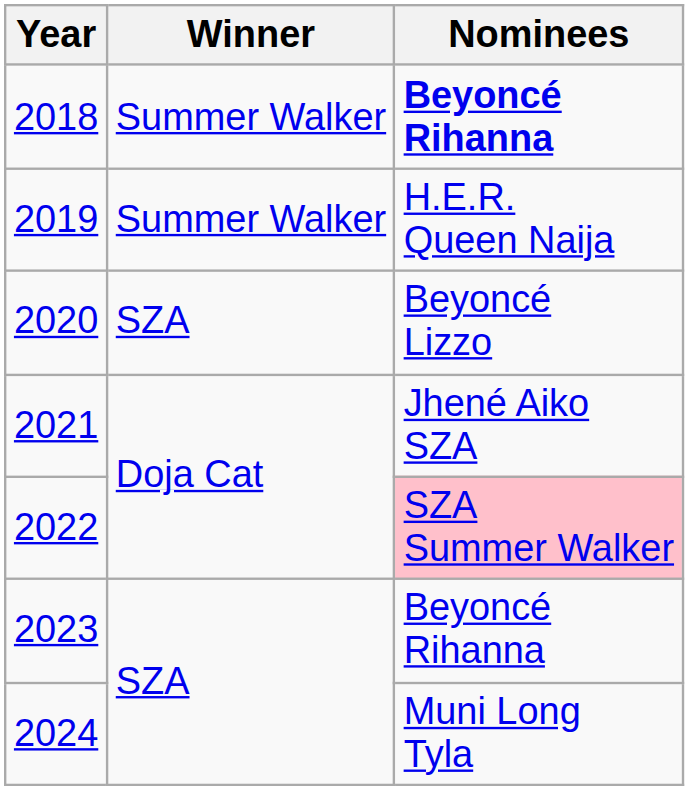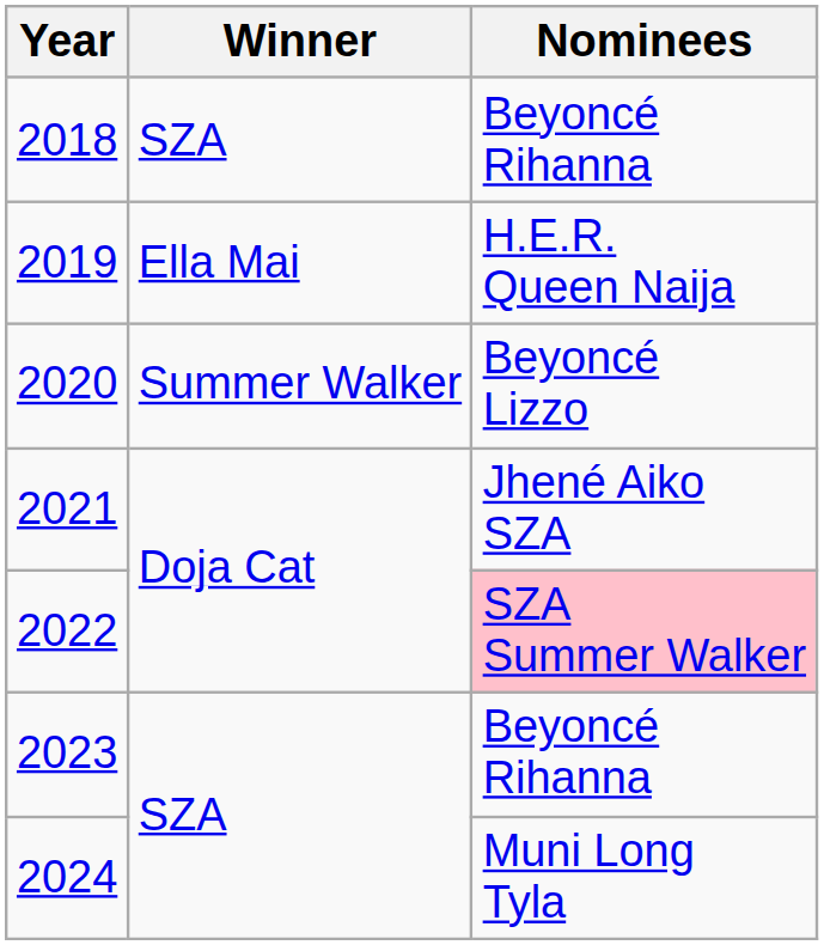 <table class="wikitable">
 <tr>
 <th>Year</th>
 <th>Winner</th>
 <th>Nominees</th>
 </tr>
 <tr>
 <td><a href='#'>2018</a></td>
-<td><a href='#'>Summer Walker</a></td>
-<td><strong><a href='#'>Beyoncé</a><br><a href='#'>Rihanna</a></strong></td>
+<td><a href='#'>SZA</a></td>
+<td><a href='#'>Beyoncé</a><br><a href='#'>Rihanna</a></td>
 </tr>
 <tr>
 <td><a href='#'>2019</a></td>
-<td><a href='#'>Summer Walker</a></td>
+<td><a href='#'>Ella Mai</a></td>
 <td><a href='#'>H.E.R.</a><br><a href='#'>Queen Naija</a></td>
 </tr>
 <tr>
 <td><a href='#'>2020</a></td>
-<td><a href='#'>SZA</a></td>
+<td><a href='#'>Summer Walker</a></td>
 <td><a href='#'>Beyoncé</a><br><a href='#'>Lizzo</a></td>
 </tr>
 <tr>
 <td><a href='#'>2021</a></td>
 <td rowspan=2><a href='#'>Doja Cat</a></td>
 <td><a href='#'>Jhené Aiko</a><br><a href='#'>SZA</a></td>
 </tr>
 <tr>
 <td><a href='#'>2022</a></td>
 <td style="background: pink;"><a href='#'>SZA</a><br><a href='#'>Summer Walker</a></td>
 </tr>
 <tr>
 <td><a href='#'>2023</a></td>
 <td rowspan=2><a href='#'>SZA</a></td>
 <td><a href='#'>Beyoncé</a><br><a href='#'>Rihanna</a></td>
 </tr>
 <tr>
 <td><a href='#'>2024</a></td>
 <td><a href='#'>Muni Long</a><br><a href='#'>Tyla</a></td>
 </tr>
 </table>
